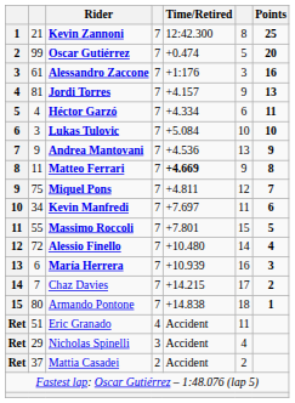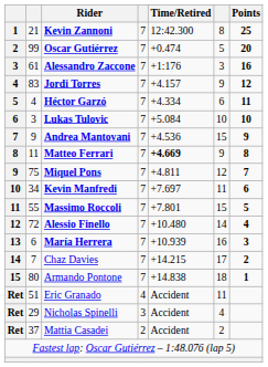 <table class="wikitable sortable" style="font-size: 85%;">
 <tr>
 <th scope="col"></th>
 <th scope="col"></th>
 <th scope="col">Rider</th>
 <th scope="col" class="unsortable"></th>
 <th scope="col" class="unsortable">Time/Retired</th>
 <th scope="col"></th>
 <th scope="col">Points</th>
 </tr>
 <tr>
 <th scope="row">1</th>
 <td align="center">21</td>
 <td data-sort-value="zan"> <strong><a href='#'>Kevin Zannoni</a></strong></td>
 <td>7</td>
 <td>12:42.300</td>
 <td align="center">8</td>
 <td align="center"><strong>25</strong></td>
 </tr>
 <tr>
 <th scope="row">2</th>
 <td align="center">99</td>
 <td data-sort-value="gut"><strong> <a href='#'>Oscar Gutiérrez</a></strong></td>
 <td>7</td>
 <td>+0.474</td>
 <td align="center">5</td>
 <td align="center"><strong>20</strong></td>
 </tr>
 <tr>
 <th scope="row">3</th>
 <td align="center">61</td>
 <td data-sort-value="zac"> <strong><a href='#'>Alessandro Zaccone</a></strong></td>
 <td>7</td>
 <td>+1:176</td>
 <td align="center">3</td>
 <td align="center"><strong>16</strong></td>
 </tr>
 <tr>
 <th scope="row">4</th>
-<td align="center">81</td>
+<td align="center">83</td>
 <td data-sort-value="tor"> <strong><a href='#'>Jordi Torres</a></strong></td>
 <td>7</td>
 <td>+4.157</td>
 <td align="center">9</td>
-<td align="center"><strong>13</strong></td>
+<td align="center"><strong>12</strong></td>
 </tr>
 <tr>
 <th scope="row">5</th>
 <td align="center">4</td>
 <td data-sort-value="gar"> <strong><a href='#'>Héctor Garzó</a></strong></td>
 <td>7</td>
 <td>+4.334</td>
 <td align="center">6</td>
 <td align="center"><strong>11</strong></td>
 </tr>
 <tr>
 <th scope="row">6</th>
 <td align="center">3</td>
 <td data-sort-value="tul"> <strong><a href='#'>Lukas Tulovic</a></strong></td>
 <td>7</td>
 <td>+5.084</td>
 <td align="center">10</td>
 <td align="center"><strong>10</strong></td>
 </tr>
 <tr>
 <th scope="row">7</th>
 <td align="center">9</td>
 <td data-sort-value="mant"> <strong><a href='#'>Andrea Mantovani</a></strong></td>
 <td>7</td>
 <td>+4.536</td>
-<td align="center">13</td>
+<td align="center">15</td>
 <td align="center"><strong>9</strong></td>
 </tr>
 <tr>
 <th scope="row">8</th>
 <td align="center">11</td>
 <td data-sort-value="fer"> <strong><a href='#'>Matteo Ferrari</a></strong></td>
 <td>7</td>
 <td><strong>+4.669</strong></td>
 <td align="center">9</td>
 <td align="center"><strong>8</strong></td>
 </tr>
 <tr>
 <th scope="row">9</th>
 <td align="center">75</td>
 <td data-sort-value="pon"> <strong><a href='#'>Miquel Pons</a></strong></td>
 <td>7</td>
 <td>+4.811</td>
 <td align="center">12</td>
 <td align="center"><strong>7</strong></td>
 </tr>
 <tr>
 <th scope="row">10</th>
 <td align="center">34</td>
 <td data-sort-value="manf"> <strong><a href='#'>Kevin Manfredi</a></strong></td>
 <td>7</td>
 <td>+7.697</td>
 <td align="center">11</td>
 <td align="center"><strong>6</strong></td>
 </tr>
 <tr>
 <th scope="row">11</th>
 <td align="center">55</td>
 <td data-sort-value="roc"> <strong><a href='#'>Massimo Roccoli</a></strong></td>
 <td>7</td>
 <td>+7.801</td>
 <td align="center">15</td>
 <td align="center"><strong>5</strong></td>
 </tr>
 <tr>
 <th scope="row">12</th>
 <td align="center">72</td>
 <td data-sort-value="fin"> <strong><a href='#'>Alessio Finello</a></strong></td>
 <td>7</td>
 <td>+10.480</td>
 <td align="center">14</td>
 <td align="center"><strong>4</strong></td>
 </tr>
 <tr>
 <th scope="row">13</th>
 <td align="center">6</td>
 <td data-sort-value="her"> <strong><a href='#'>María Herrera</a></strong></td>
 <td>7</td>
 <td>+10.939</td>
 <td align="center">16</td>
 <td align="center"><strong>3</strong></td>
 </tr>
 <tr>
 <th scope="row">14</th>
 <td align="center">7</td>
 <td data-sort-value="dav"> <a href='#'>Chaz Davies</a></td>
 <td>7</td>
 <td>+14.215</td>
 <td align="center">17</td>
 <td align="center"><strong>2</strong></td>
 </tr>
 <tr>
 <th scope="row">15</th>
 <td align="center">80</td>
 <td data-sort-value="pon"> <a href='#'>Armando Pontone</a></td>
 <td>7</td>
 <td>+14.838</td>
 <td align="center">18</td>
 <td align="center"><strong>1</strong></td>
 </tr>
 <tr>
 <th scope="row">Ret</th>
 <td align="center">51</td>
 <td data-sort-value="gra"> <a href='#'>Eric Granado</a></td>
 <td>4</td>
 <td>Accident</td>
 <td align="center">11</td>
 <td></td>
 </tr>
 <tr>
 <th scope="row">Ret</th>
 <td align="center">29</td>
 <td data-sort-value="spi"> <a href='#'>Nicholas Spinelli</a></td>
 <td>3</td>
 <td>Accident</td>
 <td align="center">4</td>
 <td></td>
 </tr>
 <tr>
 <th scope="row">Ret</th>
 <td align="center">37</td>
 <td data-sort-value="cas"> <a href='#'>Mattia Casadei</a></td>
 <td>2</td>
 <td>Accident</td>
 <td align="center">2</td>
 <td></td>
 </tr>
 <tr class="sortbottom">
 <td colspan="7" style="text-align:center"><em><a href='#'>Fastest lap</a>:  <a href='#'>Oscar Gutiérrez</a> – 1:48.076 (lap 5)</em></td>
 </tr>
 <tr>
 <th colspan="7"></th>
 </tr>
 </table>
